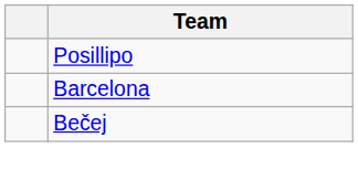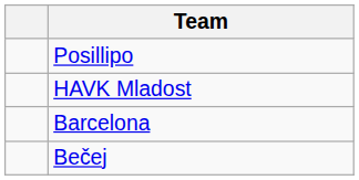 <table class="wikitable" style="text-align:center">
 <tr>
 <th width=25></th>
 <th width=220>Team</th>
 </tr>
 <tr>
 <td></td>
 <td align=left> <a href='#'>Posillipo</a></td>
 </tr>
 <tr>
 <td></td>
+<td align=left> <a href='#'>HAVK Mladost</a></td>
+</tr>
+<tr>
+<td></td>
 <td align=left> <a href='#'>Barcelona</a></td>
 </tr>
 <tr>
 <td></td>
 <td align=left> <a href='#'>Bečej</a></td>
 </tr>
 </table>
